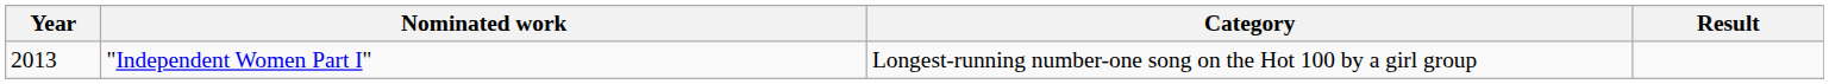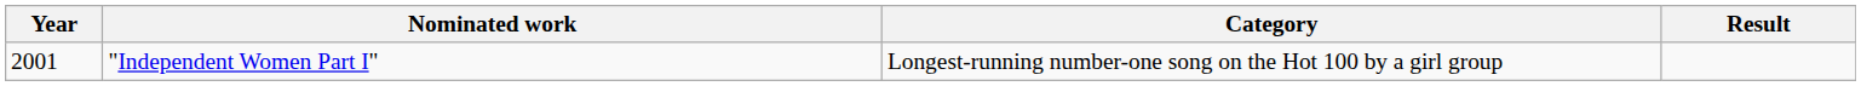 <table class="wikitable" width="100%">
 <tr>
 <th width="5%">Year</th>
 <th width="40%">Nominated work</th>
 <th width="40%">Category</th>
 <th width="10%">Result</th>
 </tr>
 <tr>
-<td>2013</td>
+<td>2001</td>
 <td>"<a href='#'>Independent Women Part I</a>"</td>
 <td>Longest-running number-one song on the Hot 100 by a girl group</td>
 <td></td>
 </tr>
 </table>
